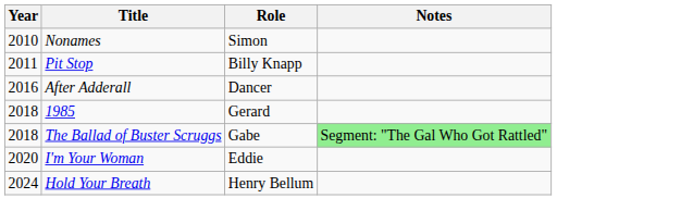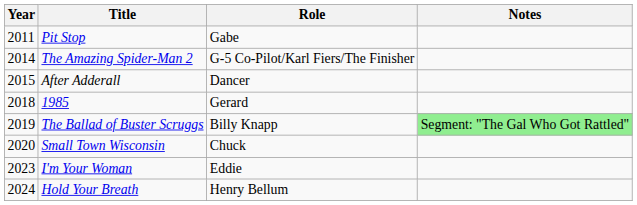 <table class="wikitable plainrowheaders sortable">
 <tr>
 <th>Year</th>
 <th>Title</th>
 <th>Role</th>
 <th class="unsortable">Notes</th>
 </tr>
 <tr>
-<td>2010</td>
-<td><em>Nonames</em></td>
-<td>Simon</td>
+<td>2011</td>
+<td><em><a href='#'>Pit Stop</a></em></td>
+<td>Gabe</td>
 <td></td>
 </tr>
 <tr>
-<td>2011</td>
-<td><em><a href='#'>Pit Stop</a></em></td>
-<td>Billy Knapp</td>
+<td>2014</td>
+<td><em><a href='#'>The Amazing Spider-Man 2</a></em></td>
+<td>G-5 Co-Pilot/Karl Fiers/The Finisher</td>
 <td></td>
 </tr>
 <tr>
-<td>2016</td>
+<td>2015</td>
 <td><em>After Adderall</em></td>
 <td>Dancer</td>
 <td></td>
 </tr>
 <tr>
 <td>2018</td>
 <td><em><a href='#'>1985</a></em></td>
 <td>Gerard</td>
 <td></td>
 </tr>
 <tr>
-<td>2018</td>
+<td>2019</td>
 <td><em><a href='#'>The Ballad of Buster Scruggs</a></em></td>
-<td>Gabe</td>
+<td>Billy Knapp</td>
 <td style="background: lightgreen;">Segment: "The Gal Who Got Rattled"</td>
 </tr>
 <tr>
 <td>2020</td>
+<td><em><a href='#'>Small Town Wisconsin</a></em></td>
+<td>Chuck</td>
+<td></td>
+</tr>
+<tr>
+<td>2023</td>
 <td><em><a href='#'>I'm Your Woman</a></em></td>
 <td>Eddie</td>
 <td></td>
 </tr>
 <tr>
 <td>2024</td>
 <td><em><a href='#'>Hold Your Breath</a></em></td>
 <td>Henry Bellum</td>
 <td></td>
 </tr>
 </table>
